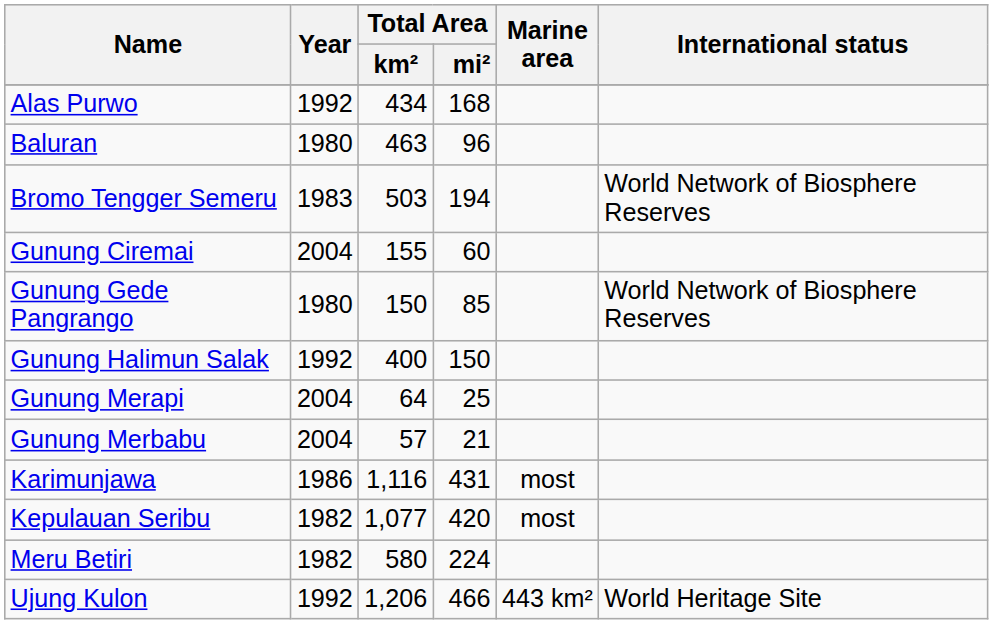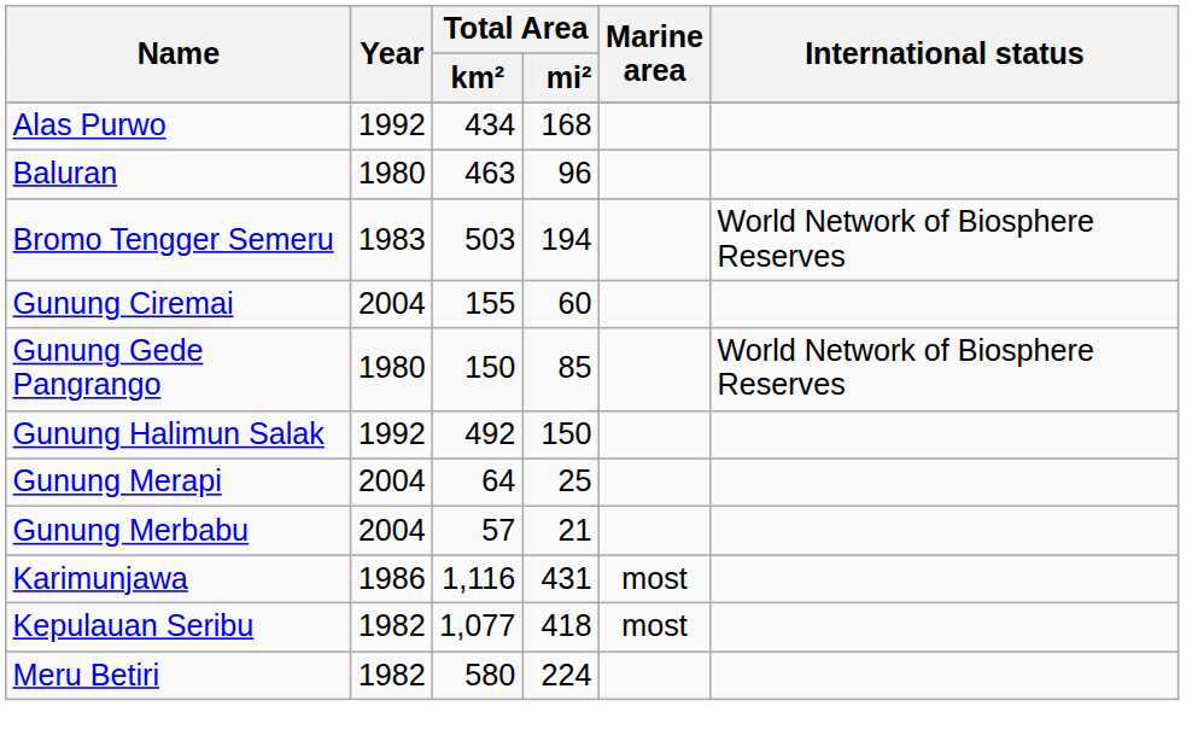 <table class="wikitable">
 <tr>
 <th rowspan=2 width="175">Name</th>
 <th rowspan=2>Year</th>
 <th colspan="2">Total Area</th>
 <th rowspan=2 width="50">Marine area</th>
 <th rowspan=2 width="240">International status</th>
 </tr>
 <tr>
 <th>km²</th>
 <th>  mi²</th>
 </tr>
 <tr>
 </tr>
 <tr>
 <td><a href='#'>Alas Purwo</a></td>
 <td>1992</td>
 <td align="right">434</td>
 <td align="right">168</td>
 <td></td>
 <td></td>
 </tr>
 <tr>
 <td><a href='#'>Baluran</a></td>
 <td>1980</td>
 <td align="right">463</td>
 <td align="right">96</td>
 <td></td>
 <td></td>
 </tr>
 <tr>
 <td><a href='#'>Bromo Tengger Semeru</a></td>
 <td>1983</td>
 <td align="right">503</td>
 <td align="right">194</td>
 <td></td>
 <td>World Network of Biosphere Reserves</td>
 </tr>
 <tr>
 <td><a href='#'>Gunung Ciremai</a></td>
 <td>2004</td>
 <td align="right">155</td>
 <td align="right">60</td>
 <td></td>
 <td></td>
 </tr>
 <tr>
 <td><a href='#'>Gunung Gede Pangrango</a></td>
 <td>1980</td>
 <td align="right">150</td>
 <td align="right">85</td>
 <td></td>
 <td>World Network of Biosphere Reserves</td>
 </tr>
 <tr>
 <td><a href='#'>Gunung Halimun Salak</a></td>
 <td>1992</td>
-<td align="right">400</td>
+<td align="right">492</td>
 <td align="right">150</td>
 <td></td>
 <td></td>
 </tr>
 <tr>
 <td><a href='#'>Gunung Merapi</a></td>
 <td>2004</td>
 <td align="right">64</td>
 <td align="right">25</td>
 <td></td>
 <td></td>
 </tr>
 <tr>
 <td><a href='#'>Gunung Merbabu</a></td>
 <td>2004</td>
 <td align="right">57</td>
 <td align="right">21</td>
 <td></td>
 <td></td>
 </tr>
 <tr>
 <td><a href='#'>Karimunjawa</a></td>
 <td>1986</td>
 <td align="right">1,116</td>
 <td align="right">431</td>
 <td align="center">most</td>
 <td></td>
 </tr>
 <tr>
 <td><a href='#'>Kepulauan Seribu</a></td>
 <td>1982</td>
 <td align="right">1,077</td>
-<td align="right">420</td>
+<td align="right">418</td>
 <td align="center">most</td>
 <td></td>
 </tr>
 <tr>
 <td><a href='#'>Meru Betiri</a></td>
 <td>1982</td>
 <td align="right">580</td>
 <td align="right">224</td>
 <td></td>
 <td></td>
 </tr>
-<tr>
-<td><a href='#'>Ujung Kulon</a></td>
-<td>1992</td>
-<td align="right">1,206</td>
-<td align="right">466</td>
-<td align="center">443 km²</td>
-<td>World Heritage Site</td>
-</tr>
 </table>
